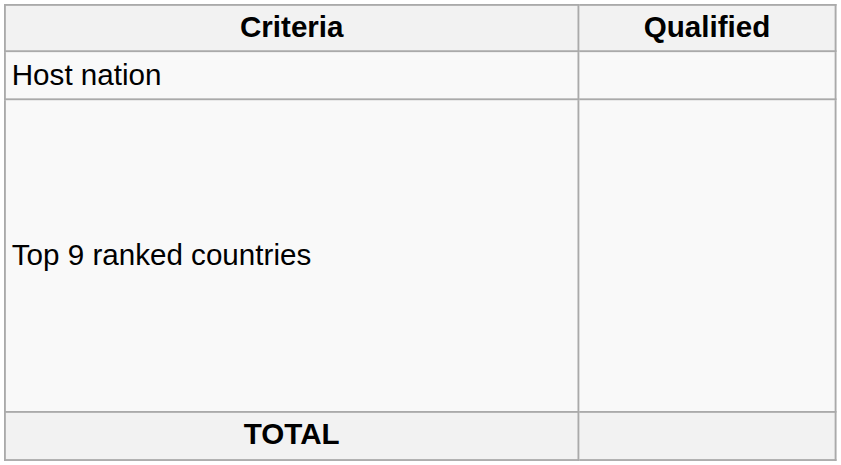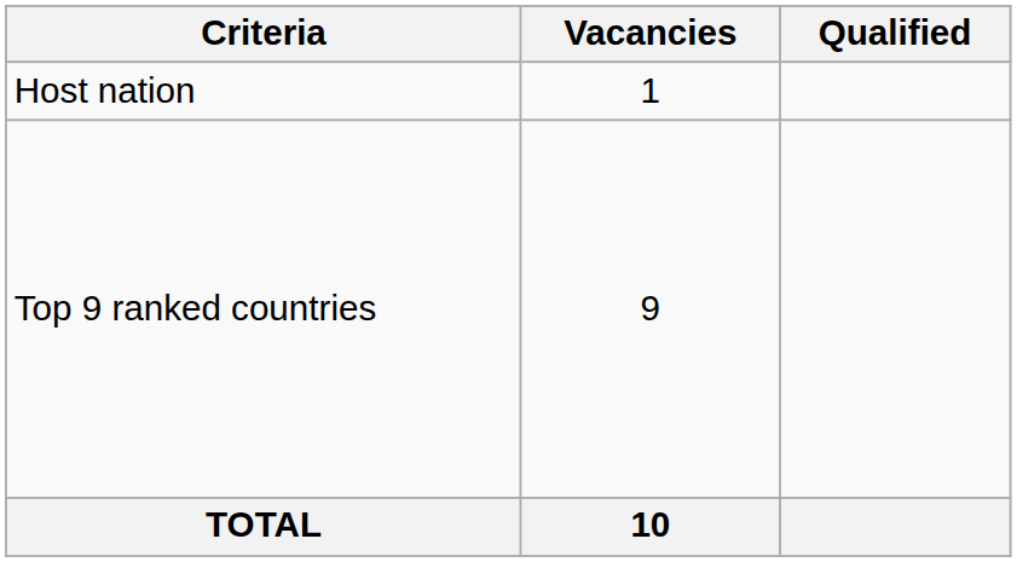 <table class = "wikitable" width=450>
 <tr>
 <th>Criteria</th>
+<th>Vacancies</th>
 <th>Qualified</th>
 </tr>
 <tr>
 <td>Host nation</td>
+<td align="center">1</td>
 <td></td>
 </tr>
 <tr>
 <td>Top 9 ranked countries</td>
+<td align="center">9</td>
 <td><br><br><br><s></s><br><br><br><br><br><br></td>
 </tr>
 <tr>
 <th>TOTAL</th>
+<th>10</th>
 <th></th>
 </tr>
 </table>
